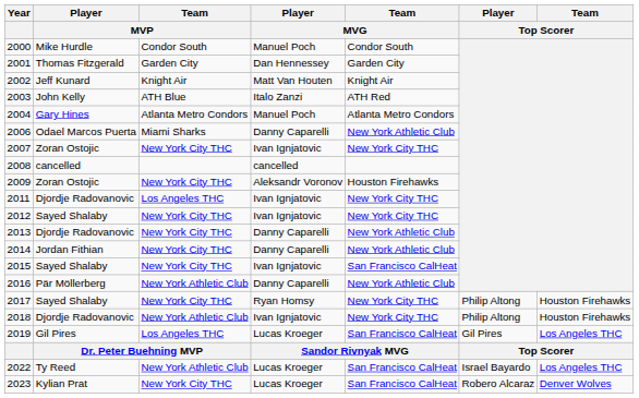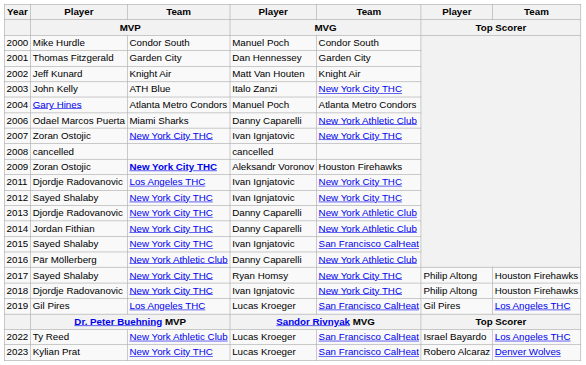 <table class="wikitable">
 <tr>
 <th>Year</th>
 <th>Player</th>
 <th>Team</th>
 <th>Player</th>
 <th>Team</th>
 <th>Player</th>
 <th>Team</th>
 </tr>
 <tr>
 <th></th>
 <th colspan="2">MVP</th>
 <th colspan="2">MVG</th>
 <th colspan="2">Top Scorer</th>
 </tr>
 <tr>
 <td>2000</td>
 <td>Mike Hurdle</td>
 <td>Condor South</td>
 <td>Manuel Poch</td>
 <td>Condor South</td>
 <th colspan="2" rowspan="15"></th>
 </tr>
 <tr>
 <td>2001</td>
 <td>Thomas Fitzgerald</td>
 <td>Garden City</td>
 <td>Dan Hennessey</td>
 <td>Garden City</td>
 </tr>
 <tr>
 <td>2002</td>
 <td>Jeff Kunard</td>
 <td>Knight Air</td>
 <td>Matt Van Houten</td>
 <td>Knight Air</td>
 </tr>
 <tr>
 <td>2003</td>
 <td>John Kelly</td>
 <td>ATH Blue</td>
 <td>Italo Zanzi</td>
-<td>ATH Red</td>
+<td><a href='#'>New York City THC</a></td>
 </tr>
 <tr>
 <td>2004</td>
 <td><a href='#'>Gary Hines</a></td>
 <td>Atlanta Metro Condors</td>
 <td>Manuel Poch</td>
 <td>Atlanta Metro Condors</td>
 </tr>
 <tr>
 <td>2006</td>
 <td>Odael Marcos Puerta</td>
 <td>Miami Sharks</td>
 <td>Danny Caparelli</td>
 <td><a href='#'>New York Athletic Club</a></td>
 </tr>
 <tr>
 <td>2007</td>
 <td>Zoran Ostojic</td>
 <td><a href='#'>New York City THC</a></td>
 <td>Ivan Ignjatovic</td>
 <td><a href='#'>New York City THC</a></td>
 </tr>
 <tr>
 <td>2008</td>
 <td>cancelled</td>
 <td></td>
 <td>cancelled</td>
 <td></td>
 </tr>
 <tr>
 <td>2009</td>
 <td>Zoran Ostojic</td>
-<td><a href='#'>New York City THC</a></td>
+<td><strong><a href='#'>New York City THC</a></strong></td>
 <td>Aleksandr Voronov</td>
 <td>Houston Firehawks</td>
 </tr>
 <tr>
 <td>2011</td>
 <td>Djordje Radovanovic</td>
 <td><a href='#'>Los Angeles THC</a></td>
 <td>Ivan Ignjatovic</td>
 <td><a href='#'>New York City THC</a></td>
 </tr>
 <tr>
 <td>2012</td>
 <td>Sayed Shalaby</td>
 <td><a href='#'>New York City THC</a></td>
 <td>Ivan Ignjatovic</td>
 <td><a href='#'>New York City THC</a></td>
 </tr>
 <tr>
 <td>2013</td>
 <td>Djordje Radovanovic</td>
 <td><a href='#'>New York City THC</a></td>
 <td>Danny Caparelli</td>
 <td><a href='#'>New York Athletic Club</a></td>
 </tr>
 <tr>
 <td>2014</td>
 <td>Jordan Fithian</td>
 <td><a href='#'>New York City THC</a></td>
 <td>Danny Caparelli</td>
 <td><a href='#'>New York Athletic Club</a></td>
 </tr>
 <tr>
 <td>2015</td>
 <td>Sayed Shalaby</td>
 <td><a href='#'>New York City THC</a></td>
 <td>Ivan Ignjatovic</td>
 <td><a href='#'>San Francisco CalHeat</a></td>
 </tr>
 <tr>
 <td>2016</td>
 <td>Pär Möllerberg</td>
 <td><a href='#'>New York Athletic Club</a></td>
 <td>Danny Caparelli</td>
 <td><a href='#'>New York Athletic Club</a></td>
 </tr>
 <tr>
 <td>2017</td>
 <td>Sayed Shalaby</td>
 <td><a href='#'>New York City THC</a></td>
 <td>Ryan Homsy</td>
 <td><a href='#'>New York City THC</a></td>
 <td>Philip Altong</td>
 <td>Houston Firehawks</td>
 </tr>
 <tr>
 <td>2018</td>
 <td>Djordje Radovanovic</td>
-<td><a href='#'>New York Athletic Club</a></td>
+<td><a href='#'>New York City THC</a></td>
 <td>Ivan Ignjatovic</td>
 <td><a href='#'>New York City THC</a></td>
 <td>Philip Altong</td>
 <td>Houston Firehawks</td>
 </tr>
 <tr>
 <td>2019</td>
 <td>Gil Pires</td>
 <td><a href='#'>Los Angeles THC</a></td>
 <td>Lucas Kroeger</td>
 <td><a href='#'>San Francisco CalHeat</a></td>
 <td>Gil Pires</td>
 <td><a href='#'>Los Angeles THC</a></td>
 </tr>
 <tr>
 <th></th>
 <th colspan="2"><a href='#'>Dr. Peter Buehning</a> MVP</th>
 <th colspan="2"><a href='#'>Sandor Rivnyak</a> MVG</th>
 <th colspan="2">Top Scorer</th>
 </tr>
 <tr>
 <td align="center">2022</td>
 <td>Ty Reed</td>
 <td><a href='#'>New York Athletic Club</a></td>
 <td>Lucas Kroeger</td>
 <td><a href='#'>San Francisco CalHeat</a></td>
 <td>Israel Bayardo</td>
 <td><a href='#'>Los Angeles THC</a></td>
 </tr>
 <tr>
 <td align="center">2023</td>
 <td>Kylian Prat</td>
 <td><a href='#'>New York City THC</a></td>
 <td>Lucas Kroeger</td>
 <td><a href='#'>San Francisco CalHeat</a></td>
 <td>Robero Alcaraz</td>
 <td><a href='#'>Denver Wolves</a></td>
 </tr>
 </table>
